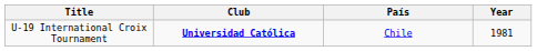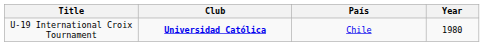 <table class="wikitable">
 <tr>
 <th width="200">Title</th>
 <th width="230">Club</th>
 <th width="200">País</th>
 <th width="75">Year</th>
 </tr>
 <tr align=center>
 <td>U-19 International Croix Tournament</td>
 <td><strong><a href='#'>Universidad Católica</a></strong></td>
 <td><a href='#'>Chile</a></td>
-<td>1981</td>
+<td>1980</td>
 </tr>
 </table>
